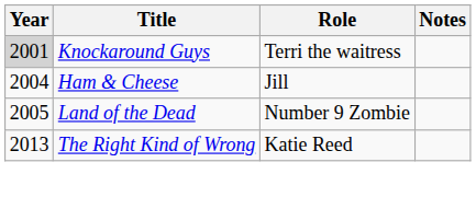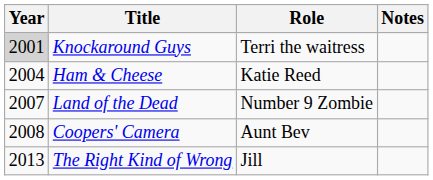 <table class="wikitable sortable">
 <tr>
 <th>Year</th>
 <th>Title</th>
 <th>Role</th>
 <th class="unsortable">Notes</th>
 </tr>
 <tr>
 <td style="background: lightgrey;">2001</td>
 <td><em><a href='#'>Knockaround Guys</a></em></td>
 <td>Terri the waitress</td>
 <td></td>
 </tr>
 <tr>
 <td>2004</td>
 <td><em><a href='#'>Ham & Cheese</a></em></td>
-<td>Jill</td>
+<td>Katie Reed</td>
 <td></td>
 </tr>
 <tr>
-<td>2005</td>
+<td>2007</td>
 <td><em><a href='#'>Land of the Dead</a></em></td>
 <td>Number 9 Zombie</td>
 <td></td>
 </tr>
 <tr>
+<td>2008</td>
+<td><em><a href='#'>Coopers' Camera</a></em></td>
+<td>Aunt Bev</td>
+<td></td>
+</tr>
+<tr>
 <td>2013</td>
 <td data-sort-value="Right Kind of Wrong, The"><em><a href='#'>The Right Kind of Wrong</a></em></td>
-<td>Katie Reed</td>
+<td>Jill</td>
 <td></td>
 </tr>
 </table>
